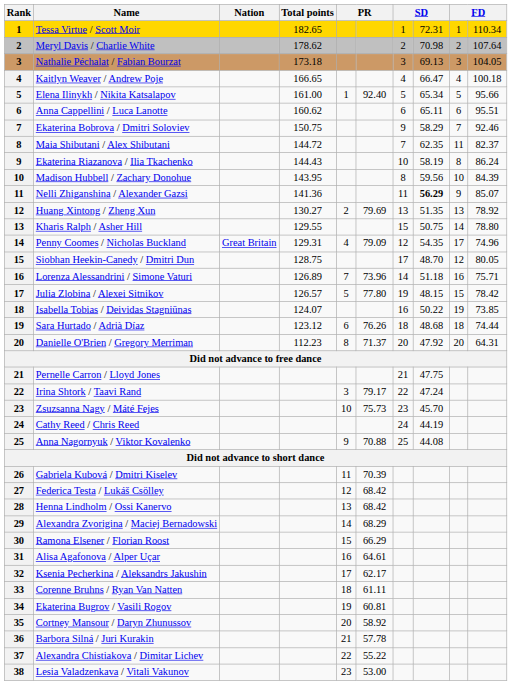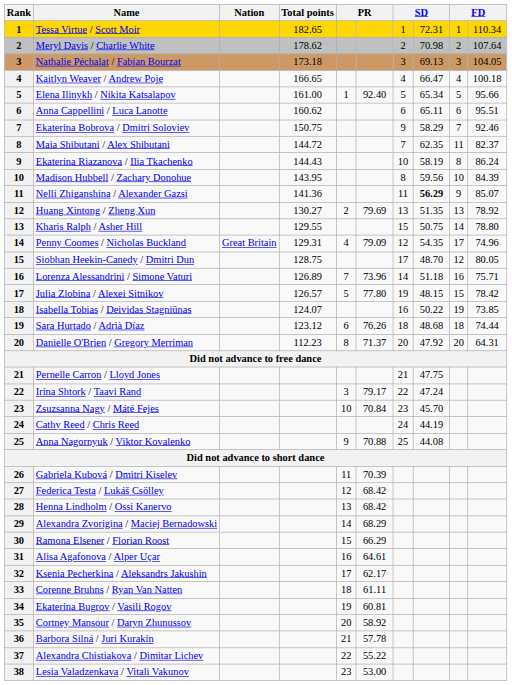 <table class="wikitable sortable">
 <tr>
 <th>Rank</th>
 <th>Name</th>
 <th>Nation</th>
 <th>Total points</th>
 <th colspan="2" width="80px">PR</th>
 <th colspan="2" width="80px"><a href='#'>SD</a></th>
 <th colspan="2" width="80px"><a href='#'>FD</a></th>
 </tr>
 <tr bgcolor="gold">
 <td align="center"><strong>1</strong></td>
 <td><a href='#'>Tessa Virtue</a> / <a href='#'>Scott Moir</a></td>
 <td></td>
 <td align="center">182.65</td>
 <td></td>
 <td></td>
 <td align="center">1</td>
 <td align="center">72.31</td>
 <td align="center">1</td>
 <td align="center">110.34</td>
 </tr>
 <tr bgcolor="silver">
 <td align="center"><strong>2</strong></td>
 <td><a href='#'>Meryl Davis</a> / <a href='#'>Charlie White</a></td>
 <td></td>
 <td align="center">178.62</td>
 <td></td>
 <td></td>
 <td align="center">2</td>
 <td align="center">70.98</td>
 <td align="center">2</td>
 <td align="center">107.64</td>
 </tr>
 <tr bgcolor="cc9966">
 <td align="center"><strong>3</strong></td>
 <td><a href='#'>Nathalie Péchalat</a> / <a href='#'>Fabian Bourzat</a></td>
 <td></td>
 <td align="center">173.18</td>
 <td></td>
 <td></td>
 <td align="center">3</td>
 <td align="center">69.13</td>
 <td align="center">3</td>
 <td align="center">104.05</td>
 </tr>
 <tr>
 <th>4</th>
 <td><a href='#'>Kaitlyn Weaver</a> / <a href='#'>Andrew Poje</a></td>
 <td></td>
 <td align="center">166.65</td>
 <td></td>
 <td></td>
 <td align="center">4</td>
 <td align="center">66.47</td>
 <td align="center">4</td>
 <td align="center">100.18</td>
 </tr>
 <tr>
 <th>5</th>
 <td><a href='#'>Elena Ilinykh</a> / <a href='#'>Nikita Katsalapov</a></td>
 <td></td>
 <td align="center">161.00</td>
 <td align="center">1</td>
 <td align="center">92.40</td>
 <td align="center">5</td>
 <td align="center">65.34</td>
 <td align="center">5</td>
 <td align="center">95.66</td>
 </tr>
 <tr>
 <th>6</th>
 <td><a href='#'>Anna Cappellini</a> / <a href='#'>Luca Lanotte</a></td>
 <td></td>
 <td align="center">160.62</td>
 <td></td>
 <td></td>
 <td align="center">6</td>
 <td align="center">65.11</td>
 <td align="center">6</td>
 <td align="center">95.51</td>
 </tr>
 <tr>
 <th>7</th>
 <td><a href='#'>Ekaterina Bobrova</a> / <a href='#'>Dmitri Soloviev</a></td>
 <td></td>
 <td align="center">150.75</td>
 <td></td>
 <td></td>
 <td align="center">9</td>
 <td align="center">58.29</td>
 <td align="center">7</td>
 <td align="center">92.46</td>
 </tr>
 <tr>
 <th>8</th>
 <td><a href='#'>Maia Shibutani</a> / <a href='#'>Alex Shibutani</a></td>
 <td></td>
 <td align="center">144.72</td>
 <td></td>
 <td></td>
 <td align="center">7</td>
 <td align="center">62.35</td>
 <td align="center">11</td>
 <td align="center">82.37</td>
 </tr>
 <tr>
 <th>9</th>
 <td><a href='#'>Ekaterina Riazanova</a> / <a href='#'>Ilia Tkachenko</a></td>
 <td></td>
 <td align="center">144.43</td>
 <td></td>
 <td></td>
 <td align="center">10</td>
 <td align="center">58.19</td>
 <td align="center">8</td>
 <td align="center">86.24</td>
 </tr>
 <tr>
 <th>10</th>
 <td><a href='#'>Madison Hubbell</a> / <a href='#'>Zachary Donohue</a></td>
 <td></td>
 <td align="center">143.95</td>
 <td></td>
 <td></td>
 <td align="center">8</td>
 <td align="center">59.56</td>
 <td align="center">10</td>
 <td align="center">84.39</td>
 </tr>
 <tr>
 <th>11</th>
 <td><a href='#'>Nelli Zhiganshina</a> / <a href='#'>Alexander Gazsi</a></td>
 <td></td>
 <td align="center">141.36</td>
 <td></td>
 <td></td>
 <td align="center">11</td>
 <td align="center"><strong>56.29</strong></td>
 <td align="center">9</td>
 <td align="center">85.07</td>
 </tr>
 <tr>
 <th>12</th>
 <td><a href='#'>Huang Xintong</a> / <a href='#'>Zheng Xun</a></td>
 <td></td>
 <td align="center">130.27</td>
 <td align="center">2</td>
 <td align="center">79.69</td>
 <td align="center">13</td>
 <td align="center">51.35</td>
 <td align="center">13</td>
 <td align="center">78.92</td>
 </tr>
 <tr>
 <th>13</th>
 <td><a href='#'>Kharis Ralph</a> / <a href='#'>Asher Hill</a></td>
 <td></td>
 <td align="center">129.55</td>
 <td></td>
 <td></td>
 <td align="center">15</td>
 <td align="center">50.75</td>
 <td align="center">14</td>
 <td align="center">78.80</td>
 </tr>
 <tr>
 <th>14</th>
 <td><a href='#'>Penny Coomes</a> / <a href='#'>Nicholas Buckland</a></td>
 <td> <a href='#'>Great Britain</a></td>
 <td align="center">129.31</td>
 <td align="center">4</td>
 <td align="center">79.09</td>
 <td align="center">12</td>
 <td align="center">54.35</td>
 <td align="center">17</td>
 <td align="center">74.96</td>
 </tr>
 <tr>
 <th>15</th>
 <td><a href='#'>Siobhan Heekin-Canedy</a> / <a href='#'>Dmitri Dun</a></td>
 <td></td>
 <td align="center">128.75</td>
 <td></td>
 <td></td>
 <td align="center">17</td>
 <td align="center">48.70</td>
 <td align="center">12</td>
 <td align="center">80.05</td>
 </tr>
 <tr>
 <th>16</th>
 <td><a href='#'>Lorenza Alessandrini</a> / <a href='#'>Simone Vaturi</a></td>
 <td></td>
 <td align="center">126.89</td>
 <td align="center">7</td>
 <td align="center">73.96</td>
 <td align="center">14</td>
 <td align="center">51.18</td>
 <td align="center">16</td>
 <td align="center">75.71</td>
 </tr>
 <tr>
 <th>17</th>
 <td><a href='#'>Julia Zlobina</a> / <a href='#'>Alexei Sitnikov</a></td>
 <td></td>
 <td align="center">126.57</td>
 <td align="center">5</td>
 <td align="center">77.80</td>
 <td align="center">19</td>
 <td align="center">48.15</td>
 <td align="center">15</td>
 <td align="center">78.42</td>
 </tr>
 <tr>
 <th>18</th>
 <td><a href='#'>Isabella Tobias</a> / <a href='#'>Deividas Stagniūnas</a></td>
 <td></td>
 <td align="center">124.07</td>
 <td></td>
 <td></td>
 <td align="center">16</td>
 <td align="center">50.22</td>
 <td align="center">19</td>
 <td align="center">73.85</td>
 </tr>
 <tr>
 <th>19</th>
 <td><a href='#'>Sara Hurtado</a> / <a href='#'>Adrià Díaz</a></td>
 <td></td>
 <td align="center">123.12</td>
 <td align="center">6</td>
 <td align="center">76.26</td>
 <td align="center">18</td>
 <td align="center">48.68</td>
 <td align="center">18</td>
 <td align="center">74.44</td>
 </tr>
 <tr>
 <th>20</th>
 <td><a href='#'>Danielle O'Brien</a> / <a href='#'>Gregory Merriman</a></td>
 <td></td>
 <td align="center">112.23</td>
 <td align="center">8</td>
 <td align="center">71.37</td>
 <td align="center">20</td>
 <td align="center">47.92</td>
 <td align="center">20</td>
 <td align="center">64.31</td>
 </tr>
 <tr>
 <th colspan="10">Did not advance to free dance</th>
 </tr>
 <tr>
 <th>21</th>
 <td><a href='#'>Pernelle Carron</a> / <a href='#'>Lloyd Jones</a></td>
 <td></td>
 <td></td>
 <td align="center"></td>
 <td align="center"></td>
 <td align="center">21</td>
 <td align="center">47.75</td>
 <td></td>
 <td></td>
 </tr>
 <tr>
 <th>22</th>
 <td><a href='#'>Irina Shtork</a> / <a href='#'>Taavi Rand</a></td>
 <td></td>
 <td></td>
 <td align="center">3</td>
 <td align="center">79.17</td>
 <td align="center">22</td>
 <td align="center">47.24</td>
 <td></td>
 <td></td>
 </tr>
 <tr>
 <th>23</th>
 <td><a href='#'>Zsuzsanna Nagy</a> / <a href='#'>Máté Fejes</a></td>
 <td></td>
 <td></td>
 <td align="center">10</td>
-<td align="center">75.73</td>
+<td align="center">70.84</td>
 <td align="center">23</td>
 <td align="center">45.70</td>
 <td></td>
 <td></td>
 </tr>
 <tr>
 <th>24</th>
 <td><a href='#'>Cathy Reed</a> / <a href='#'>Chris Reed</a></td>
 <td></td>
 <td></td>
 <td align="center"></td>
 <td align="center"></td>
 <td align="center">24</td>
 <td align="center">44.19</td>
 <td></td>
 <td></td>
 </tr>
 <tr>
 <th>25</th>
 <td><a href='#'>Anna Nagornyuk</a> / <a href='#'>Viktor Kovalenko</a></td>
 <td></td>
 <td></td>
 <td align="center">9</td>
 <td align="center">70.88</td>
 <td align="center">25</td>
 <td align="center">44.08</td>
 <td></td>
 <td></td>
 </tr>
 <tr>
 <th colspan="10">Did not advance to short dance</th>
 </tr>
 <tr>
 <th>26</th>
 <td><a href='#'>Gabriela Kubová</a> / <a href='#'>Dmitri Kiselev</a></td>
 <td></td>
 <td></td>
 <td align="center">11</td>
 <td align="center">70.39</td>
 <td></td>
 <td></td>
 <td></td>
 <td></td>
 </tr>
 <tr>
 <th>27</th>
 <td><a href='#'>Federica Testa</a> / <a href='#'>Lukáš Csölley</a></td>
 <td></td>
 <td></td>
 <td align="center">12</td>
 <td align="center">68.42</td>
 <td></td>
 <td></td>
 <td></td>
 <td></td>
 </tr>
 <tr>
 <th>28</th>
 <td><a href='#'>Henna Lindholm</a> / <a href='#'>Ossi Kanervo</a></td>
 <td></td>
 <td></td>
 <td align="center">13</td>
 <td align="center">68.42</td>
 <td></td>
 <td></td>
 <td></td>
 <td></td>
 </tr>
 <tr>
 <th>29</th>
 <td><a href='#'>Alexandra Zvorigina</a> / <a href='#'>Maciej Bernadowski</a></td>
 <td></td>
 <td></td>
 <td align="center">14</td>
 <td align="center">68.29</td>
 <td></td>
 <td></td>
 <td></td>
 <td></td>
 </tr>
 <tr>
 <th>30</th>
 <td><a href='#'>Ramona Elsener</a> / <a href='#'>Florian Roost</a></td>
 <td></td>
 <td></td>
 <td align="center">15</td>
 <td align="center">66.29</td>
 <td></td>
 <td></td>
 <td></td>
 <td></td>
 </tr>
 <tr>
 <th>31</th>
 <td><a href='#'>Alisa Agafonova</a> / <a href='#'>Alper Uçar</a></td>
 <td></td>
 <td></td>
 <td align="center">16</td>
 <td align="center">64.61</td>
 <td></td>
 <td></td>
 <td></td>
 <td></td>
 </tr>
 <tr>
 <th>32</th>
 <td><a href='#'>Ksenia Pecherkina</a> / <a href='#'>Aleksandrs Jakushin</a></td>
 <td></td>
 <td></td>
 <td align="center">17</td>
 <td align="center">62.17</td>
 <td></td>
 <td></td>
 <td></td>
 <td></td>
 </tr>
 <tr>
 <th>33</th>
 <td><a href='#'>Corenne Bruhns</a> / <a href='#'>Ryan Van Natten</a></td>
 <td></td>
 <td></td>
 <td align="center">18</td>
 <td align="center">61.11</td>
 <td></td>
 <td></td>
 <td></td>
 <td></td>
 </tr>
 <tr>
 <th>34</th>
 <td><a href='#'>Ekaterina Bugrov</a> / <a href='#'>Vasili Rogov</a></td>
 <td></td>
 <td></td>
 <td align="center">19</td>
 <td align="center">60.81</td>
 <td></td>
 <td></td>
 <td></td>
 <td></td>
 </tr>
 <tr>
 <th>35</th>
 <td><a href='#'>Cortney Mansour</a> / <a href='#'>Daryn Zhunussov</a></td>
 <td></td>
 <td></td>
 <td align="center">20</td>
 <td align="center">58.92</td>
 <td></td>
 <td></td>
 <td></td>
 <td></td>
 </tr>
 <tr>
 <th>36</th>
 <td><a href='#'>Barbora Silná</a> / <a href='#'>Juri Kurakin</a></td>
 <td></td>
 <td></td>
 <td align="center">21</td>
 <td align="center">57.78</td>
 <td></td>
 <td></td>
 <td></td>
 <td></td>
 </tr>
 <tr>
 <th>37</th>
 <td><a href='#'>Alexandra Chistiakova</a> / <a href='#'>Dimitar Lichev</a></td>
 <td></td>
 <td></td>
 <td align="center">22</td>
 <td align="center">55.22</td>
 <td></td>
 <td></td>
 <td></td>
 <td></td>
 </tr>
 <tr>
 <th>38</th>
 <td><a href='#'>Lesia Valadzenkava</a> / <a href='#'>Vitali Vakunov</a></td>
 <td></td>
 <td></td>
 <td align="center">23</td>
 <td align="center">53.00</td>
 <td></td>
 <td></td>
 <td></td>
 <td></td>
 </tr>
 </table>
